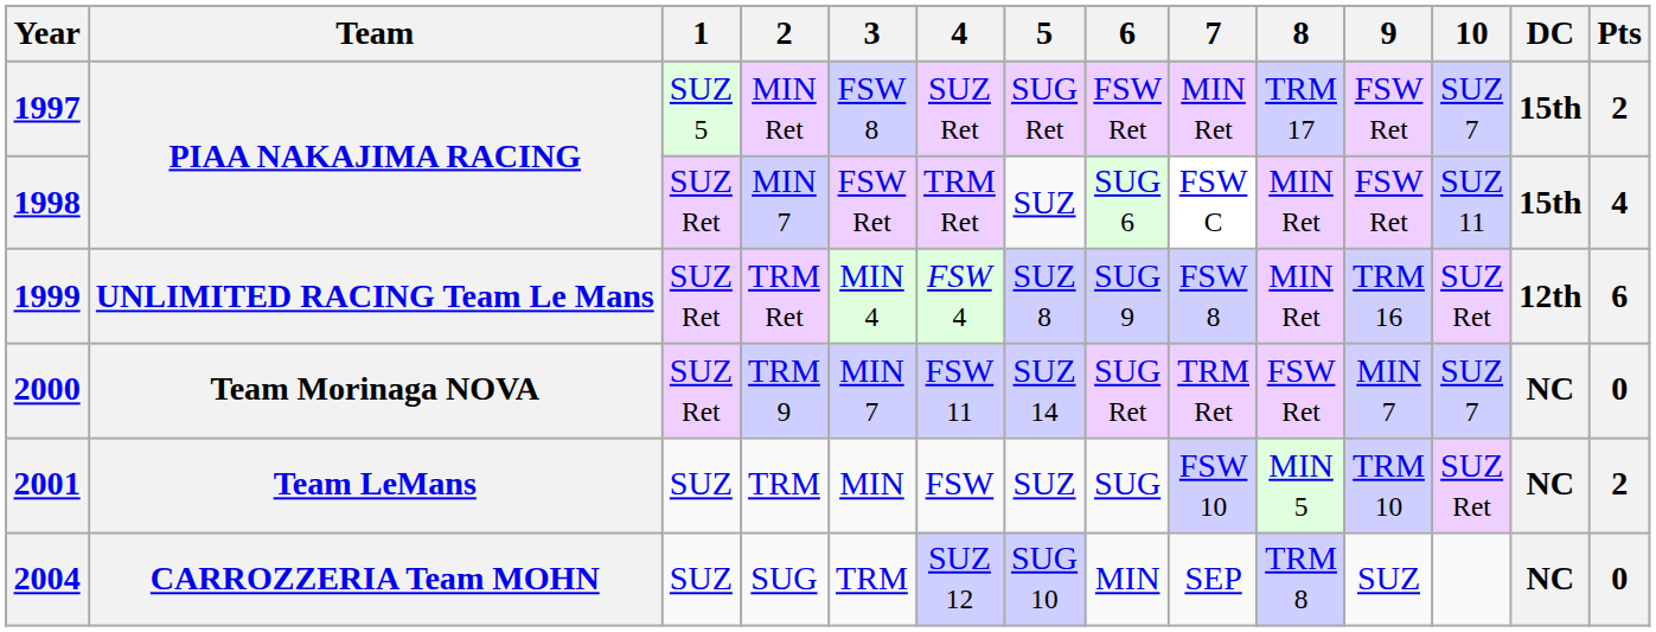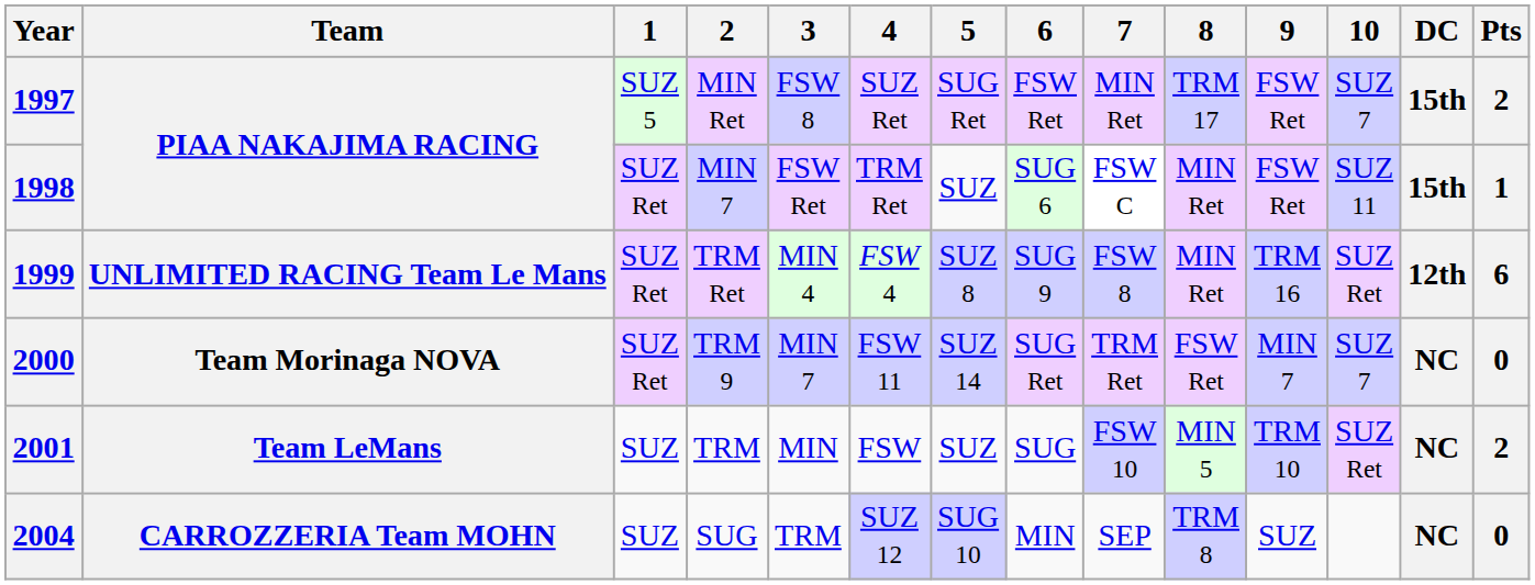 <table class="wikitable" style="text-align:center; font-size:90%">
 <tr>
 <th>Year</th>
 <th>Team</th>
 <th>1</th>
 <th>2</th>
 <th>3</th>
 <th>4</th>
 <th>5</th>
 <th>6</th>
 <th>7</th>
 <th>8</th>
 <th>9</th>
 <th>10</th>
 <th>DC</th>
 <th>Pts</th>
 </tr>
 <tr>
 <th><a href='#'>1997</a></th>
 <th rowspan="2"><a href='#'>PIAA NAKAJIMA RACING</a></th>
 <td bgcolor="#DFFFDF"><a href='#'>SUZ</a><br><small>5</small></td>
 <td bgcolor="#EFCFFF"><a href='#'>MIN</a><br><small>Ret</small></td>
 <td bgcolor="#CFCFFF"><a href='#'>FSW</a><br><small>8</small></td>
 <td bgcolor="#EFCFFF"><a href='#'>SUZ</a><br><small>Ret</small></td>
 <td bgcolor="#EFCFFF"><a href='#'>SUG</a><br><small>Ret</small></td>
 <td bgcolor="#EFCFFF"><a href='#'>FSW</a><br><small>Ret</small></td>
 <td bgcolor="#EFCFFF"><a href='#'>MIN</a><br><small>Ret</small></td>
 <td bgcolor="#CFCFFF"><a href='#'>TRM</a><br><small>17</small></td>
 <td bgcolor="#EFCFFF"><a href='#'>FSW</a><br><small>Ret</small></td>
 <td bgcolor="#CFCFFF"><a href='#'>SUZ</a><br><small>7</small></td>
 <th>15th</th>
 <th>2</th>
 </tr>
 <tr>
 <th><a href='#'>1998</a></th>
 <td bgcolor="#EFCFFF"><a href='#'>SUZ</a><br><small>Ret</small></td>
 <td bgcolor="#CFCFFF"><a href='#'>MIN</a><br><small>7</small></td>
 <td bgcolor="#EFCFFF"><a href='#'>FSW</a><br><small>Ret</small></td>
 <td bgcolor="#EFCFFF"><a href='#'>TRM</a><br><small>Ret</small></td>
 <td><a href='#'>SUZ</a></td>
 <td bgcolor="#DFFFDF"><a href='#'>SUG</a><br><small>6</small></td>
 <td bgcolor="#FFFFFF"><a href='#'>FSW</a><br><small>C</small></td>
 <td bgcolor="#EFCFFF"><a href='#'>MIN</a><br><small>Ret</small></td>
 <td bgcolor="#EFCFFF"><a href='#'>FSW</a><br><small>Ret</small></td>
 <td bgcolor="#CFCFFF"><a href='#'>SUZ</a><br><small>11</small></td>
 <th>15th</th>
-<th>4</th>
+<th>1</th>
 </tr>
 <tr>
 <th><a href='#'>1999</a></th>
 <th><a href='#'>UNLIMITED RACING Team Le Mans</a></th>
 <td bgcolor="#EFCFFF"><a href='#'>SUZ</a><br><small>Ret</small></td>
 <td bgcolor="#EFCFFF"><a href='#'>TRM</a><br><small>Ret</small></td>
 <td bgcolor="#DFFFDF"><a href='#'>MIN</a><br><small>4</small></td>
 <td bgcolor="#DFFFDF"><em><a href='#'>FSW</a></em><br><small>4</small></td>
 <td bgcolor="#CFCFFF"><a href='#'>SUZ</a><br><small>8</small></td>
 <td bgcolor="#CFCFFF"><a href='#'>SUG</a><br><small>9</small></td>
 <td bgcolor="#CFCFFF"><a href='#'>FSW</a><br><small>8</small></td>
 <td bgcolor="#EFCFFF"><a href='#'>MIN</a><br><small>Ret</small></td>
 <td bgcolor="#CFCFFF"><a href='#'>TRM</a><br><small>16</small></td>
 <td bgcolor="#EFCFFF"><a href='#'>SUZ</a><br><small>Ret</small></td>
 <th>12th</th>
 <th>6</th>
 </tr>
 <tr>
 <th><a href='#'>2000</a></th>
 <th>Team Morinaga NOVA</th>
 <td bgcolor="#EFCFFF"><a href='#'>SUZ</a><br><small>Ret</small></td>
 <td bgcolor="#CFCFFF"><a href='#'>TRM</a><br><small>9</small></td>
 <td bgcolor="#CFCFFF"><a href='#'>MIN</a><br><small>7</small></td>
 <td bgcolor="#CFCFFF"><a href='#'>FSW</a><br><small>11</small></td>
 <td bgcolor="#CFCFFF"><a href='#'>SUZ</a><br><small>14</small></td>
 <td bgcolor="#EFCFFF"><a href='#'>SUG</a><br><small>Ret</small></td>
 <td bgcolor="#EFCFFF"><a href='#'>TRM</a><br><small>Ret</small></td>
 <td bgcolor="#EFCFFF"><a href='#'>FSW</a><br><small>Ret</small></td>
 <td bgcolor="#CFCFFF"><a href='#'>MIN</a><br><small>7</small></td>
 <td bgcolor="#CFCFFF"><a href='#'>SUZ</a><br><small>7</small></td>
 <th>NC</th>
 <th>0</th>
 </tr>
 <tr>
 <th><a href='#'>2001</a></th>
 <th><a href='#'>Team LeMans</a></th>
 <td><a href='#'>SUZ</a></td>
 <td><a href='#'>TRM</a></td>
 <td><a href='#'>MIN</a></td>
 <td><a href='#'>FSW</a></td>
 <td><a href='#'>SUZ</a></td>
 <td><a href='#'>SUG</a></td>
 <td bgcolor="#CFCFFF"><a href='#'>FSW</a><br><small>10</small></td>
 <td bgcolor="#DFFFDF"><a href='#'>MIN</a><br><small>5</small></td>
 <td bgcolor="#CFCFFF"><a href='#'>TRM</a><br><small>10</small></td>
 <td bgcolor="#EFCFFF"><a href='#'>SUZ</a><br><small>Ret</small></td>
 <th>NC</th>
 <th>2</th>
 </tr>
 <tr>
 <th><a href='#'>2004</a></th>
 <th><a href='#'>CARROZZERIA Team MOHN</a></th>
 <td><a href='#'>SUZ</a></td>
 <td><a href='#'>SUG</a></td>
 <td><a href='#'>TRM</a></td>
 <td bgcolor="#CFCFFF"><a href='#'>SUZ</a><br><small>12</small></td>
 <td bgcolor="#CFCFFF"><a href='#'>SUG</a><br><small>10</small></td>
 <td><a href='#'>MIN</a></td>
 <td><a href='#'>SEP</a></td>
 <td bgcolor="#CFCFFF"><a href='#'>TRM</a><br><small>8</small></td>
 <td><a href='#'>SUZ</a></td>
 <td></td>
 <th>NC</th>
 <th>0</th>
 </tr>
 </table>
